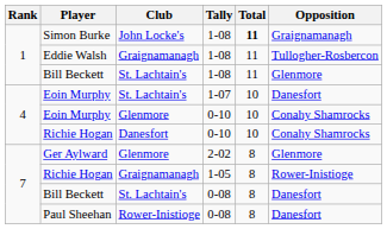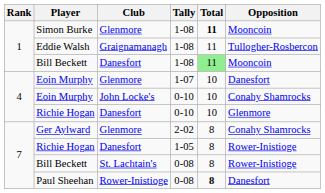 <table class="wikitable">
 <tr>
 <th>Rank</th>
 <th>Player</th>
 <th>Club</th>
 <th>Tally</th>
 <th>Total</th>
 <th>Opposition</th>
 </tr>
 <tr>
 <td rowspan="3" style="text-align:center;">1</td>
 <td>Simon Burke</td>
-<td><a href='#'>John Locke's</a></td>
+<td><a href='#'>Glenmore</a></td>
 <td align=center>1-08</td>
 <td align=center><strong>11</strong></td>
-<td><a href='#'>Graignamanagh</a></td>
+<td><a href='#'>Mooncoin</a></td>
 </tr>
 <tr>
 <td>Eddie Walsh</td>
 <td><a href='#'>Graignamanagh</a></td>
 <td align=center>1-08</td>
 <td align=center>11</td>
 <td><a href='#'>Tullogher-Rosbercon</a></td>
 </tr>
 <tr>
 <td>Bill Beckett</td>
-<td><a href='#'>St. Lachtain's</a></td>
+<td><a href='#'>Danesfort</a></td>
 <td align=center>1-08</td>
-<td align=center>11</td>
-<td><a href='#'>Glenmore</a></td>
+<td align=center style="background: lightgreen;">11</td>
+<td><a href='#'>Mooncoin</a></td>
 </tr>
 <tr>
 <td rowspan="3" style="text-align:center;">4</td>
 <td><a href='#'>Eoin Murphy</a></td>
-<td><a href='#'>St. Lachtain's</a></td>
+<td><a href='#'>Glenmore</a></td>
 <td align=center>1-07</td>
 <td align=center>10</td>
 <td><a href='#'>Danesfort</a></td>
 </tr>
 <tr>
 <td><a href='#'>Eoin Murphy</a></td>
-<td><a href='#'>Glenmore</a></td>
+<td><a href='#'>John Locke's</a></td>
 <td align=center>0-10</td>
 <td align=center>10</td>
 <td><a href='#'>Conahy Shamrocks</a></td>
 </tr>
 <tr>
 <td><a href='#'>Richie Hogan</a></td>
 <td><a href='#'>Danesfort</a></td>
 <td align=center>0-10</td>
 <td align=center>10</td>
-<td><a href='#'>Conahy Shamrocks</a></td>
+<td><a href='#'>Glenmore</a></td>
 </tr>
 <tr>
 <td rowspan="4" style="text-align:center;">7</td>
 <td><a href='#'>Ger Aylward</a></td>
 <td><a href='#'>Glenmore</a></td>
 <td align=center>2-02</td>
 <td align=center>8</td>
-<td><a href='#'>Glenmore</a></td>
+<td><a href='#'>Conahy Shamrocks</a></td>
 </tr>
 <tr>
 <td><a href='#'>Richie Hogan</a></td>
-<td><a href='#'>Graignamanagh</a></td>
+<td><a href='#'>Danesfort</a></td>
 <td align=center>1-05</td>
 <td align=center>8</td>
 <td><a href='#'>Rower-Inistioge</a></td>
 </tr>
 <tr>
 <td>Bill Beckett</td>
 <td><a href='#'>St. Lachtain's</a></td>
 <td align=center>0-08</td>
 <td align=center>8</td>
-<td><a href='#'>Danesfort</a></td>
+<td><a href='#'>Rower-Inistioge</a></td>
 </tr>
 <tr>
 <td>Paul Sheehan</td>
 <td><a href='#'>Rower-Inistioge</a></td>
 <td align=center>0-08</td>
-<td align=center>8</td>
+<td align=center><strong>8</strong></td>
 <td><a href='#'>Danesfort</a></td>
 </tr>
 </table>
